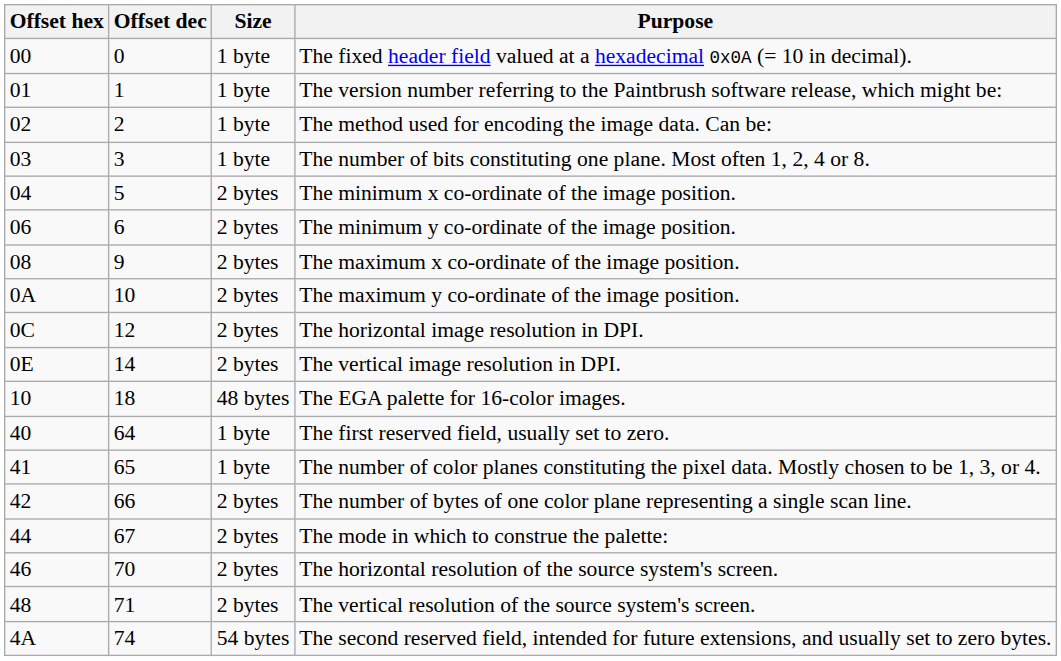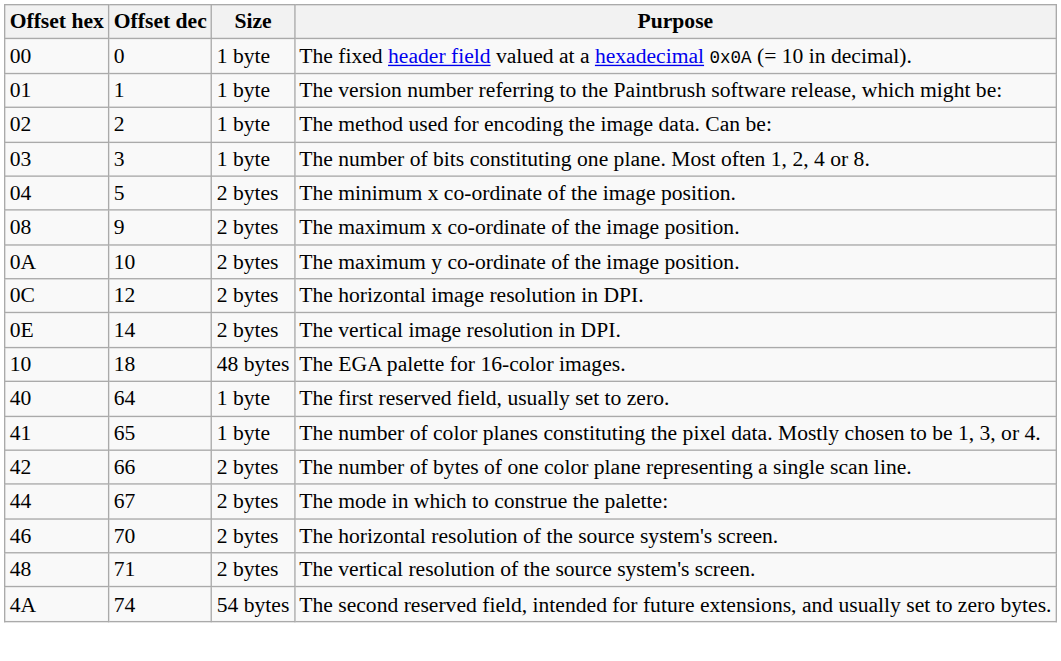 <table class="wikitable">
 <tr>
 <th>Offset hex</th>
 <th>Offset dec</th>
 <th>Size</th>
 <th>Purpose</th>
 </tr>
 <tr>
 <td>00</td>
 <td>0</td>
 <td>1 byte</td>
 <td>The fixed <a href='#'>header field</a> valued at a <a href='#'>hexadecimal</a> <code>0x0A</code> (= 10 in decimal).</td>
 </tr>
 <tr>
 <td>01</td>
 <td>1</td>
 <td>1 byte</td>
 <td>The version number referring to the Paintbrush software release, which might be:<br></td>
 </tr>
 <tr>
 <td>02</td>
 <td>2</td>
 <td>1 byte</td>
 <td>The method used for encoding the image data. Can be:<br></td>
 </tr>
 <tr>
 <td>03</td>
 <td>3</td>
 <td>1 byte</td>
 <td>The number of bits constituting one plane. Most often 1, 2, 4 or 8.</td>
 </tr>
 <tr>
 <td>04</td>
 <td>5</td>
 <td>2 bytes</td>
 <td>The minimum x co-ordinate of the image position.</td>
-</tr>
-<tr>
-<td>06</td>
-<td>6</td>
-<td>2 bytes</td>
-<td>The minimum y co-ordinate of the image position.</td>
 </tr>
 <tr>
 <td>08</td>
 <td>9</td>
 <td>2 bytes</td>
 <td>The maximum x co-ordinate of the image position.</td>
 </tr>
 <tr>
 <td>0A</td>
 <td>10</td>
 <td>2 bytes</td>
 <td>The maximum y co-ordinate of the image position.</td>
 </tr>
 <tr>
 <td>0C</td>
 <td>12</td>
 <td>2 bytes</td>
 <td>The horizontal image resolution in DPI.</td>
 </tr>
 <tr>
 <td>0E</td>
 <td>14</td>
 <td>2 bytes</td>
 <td>The vertical image resolution in DPI.</td>
 </tr>
 <tr>
 <td>10</td>
 <td>18</td>
 <td>48 bytes</td>
 <td>The EGA palette for 16-color images.</td>
 </tr>
 <tr>
 <td>40</td>
 <td>64</td>
 <td>1 byte</td>
 <td>The first reserved field, usually set to zero.</td>
 </tr>
 <tr>
 <td>41</td>
 <td>65</td>
 <td>1 byte</td>
 <td>The number of color planes constituting the pixel data. Mostly chosen to be 1, 3, or 4.</td>
 </tr>
 <tr>
 <td>42</td>
 <td>66</td>
 <td>2 bytes</td>
 <td>The number of bytes of one color plane representing a single scan line.</td>
 </tr>
 <tr>
 <td>44</td>
 <td>67</td>
 <td>2 bytes</td>
 <td>The mode in which to construe the palette:<br></td>
 </tr>
 <tr>
 <td>46</td>
 <td>70</td>
 <td>2 bytes</td>
 <td>The horizontal resolution of the source system's screen.</td>
 </tr>
 <tr>
 <td>48</td>
 <td>71</td>
 <td>2 bytes</td>
 <td>The vertical resolution of the source system's screen.</td>
 </tr>
 <tr>
 <td>4A</td>
 <td>74</td>
 <td>54 bytes</td>
 <td>The second reserved field, intended for future extensions, and usually set to zero bytes.</td>
 </tr>
 </table>
